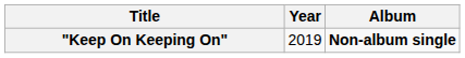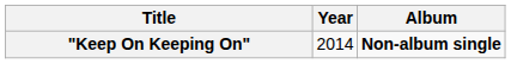 <table class="wikitable plainrowheaders" style="text-align:center;">
 <tr>
 <th scope="col" style="width:18em;">Title</th>
 <th scope="col" style="width:1em;">Year</th>
 <th scope="col">Album</th>
 </tr>
 <tr>
 <th scope="row">"Keep On Keeping On"<br></th>
-<td>2019</td>
+<td>2014</td>
 <td><strong>Non-album single</strong></td>
 </tr>
 </table>
